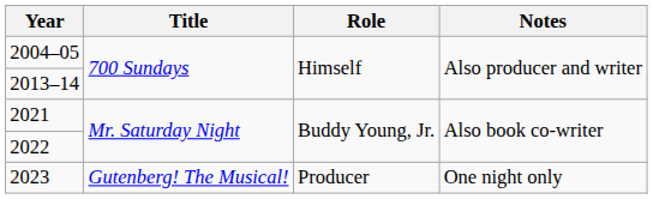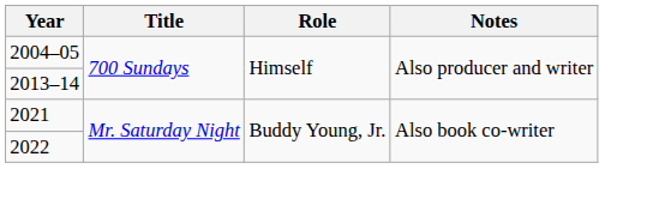 <table class="wikitable sortable">
 <tr>
 <th>Year</th>
 <th>Title</th>
 <th>Role</th>
 <th>Notes</th>
 </tr>
 <tr>
 <td>2004–05</td>
 <td rowspan=2><em><a href='#'>700 Sundays</a></em></td>
 <td rowspan=2>Himself</td>
 <td rowspan=2>Also producer and writer</td>
 </tr>
 <tr>
 <td>2013–14</td>
 </tr>
 <tr>
 <td>2021</td>
 <td rowspan=2><em><a href='#'>Mr. Saturday Night</a></em></td>
 <td rowspan=2>Buddy Young, Jr.</td>
 <td rowspan=2>Also book co-writer</td>
 </tr>
 <tr>
 <td>2022</td>
 </tr>
-<tr>
-<td>2023</td>
-<td><em><a href='#'>Gutenberg! The Musical!</a></em></td>
-<td>Producer</td>
-<td>One night only</td>
-</tr>
 </table>
